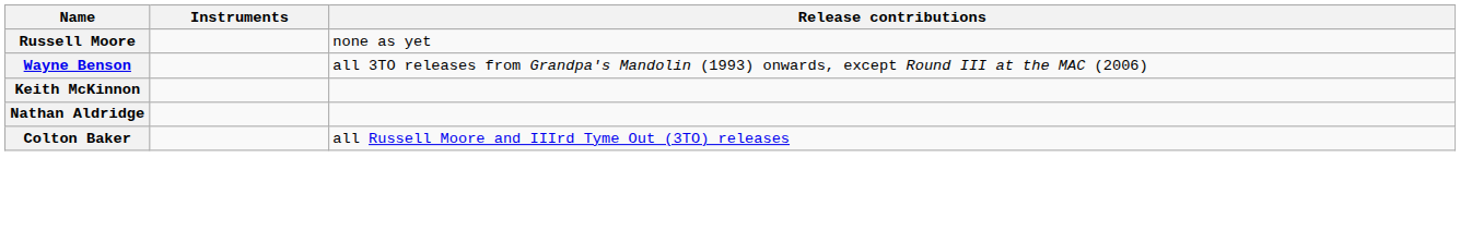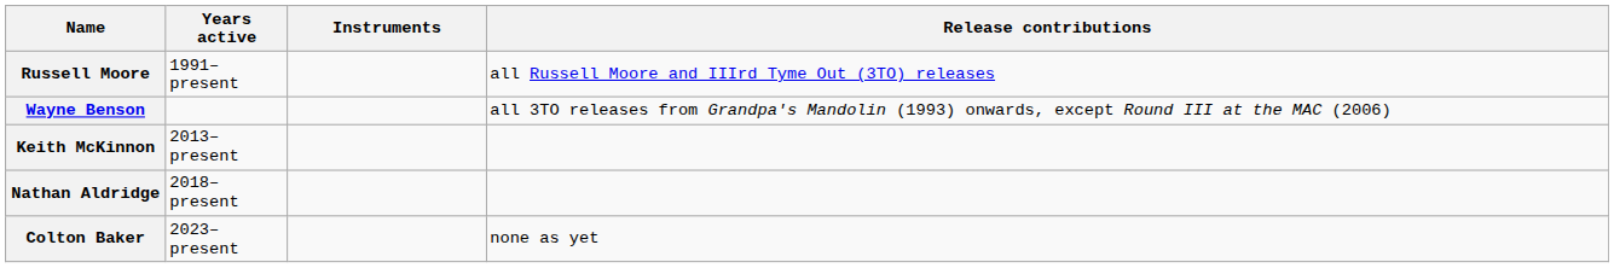 <table class="wikitable plainrowheaders" width="100%">
 <tr>
 <th width="120">Name</th>
+<th width="90">Years active</th>
 <th width="150">Instruments</th>
 <th>Release contributions</th>
 </tr>
 <tr>
 <th scope="row">Russell Moore</th>
+<td>1991–present</td>
 <td></td>
-<td>none as yet</td>
+<td>all <a href='#'>Russell Moore and IIIrd Tyme Out (3TO) releases</a></td>
 </tr>
 <tr>
 <th scope="row"><a href='#'>Wayne Benson</a></th>
+<td></td>
 <td></td>
 <td>all 3TO releases from <em>Grandpa's Mandolin</em> (1993) onwards, except <em>Round III at the MAC</em> (2006)</td>
 </tr>
 <tr>
 <th scope="row">Keith McKinnon</th>
+<td>2013–present</td>
 <td></td>
 <td></td>
 </tr>
 <tr>
 <th scope="row">Nathan Aldridge</th>
+<td>2018–present</td>
 <td></td>
 <td></td>
 </tr>
 <tr>
 <th scope="row">Colton Baker</th>
+<td>2023–present</td>
 <td></td>
-<td>all <a href='#'>Russell Moore and IIIrd Tyme Out (3TO) releases</a></td>
+<td>none as yet</td>
 </tr>
 </table>
